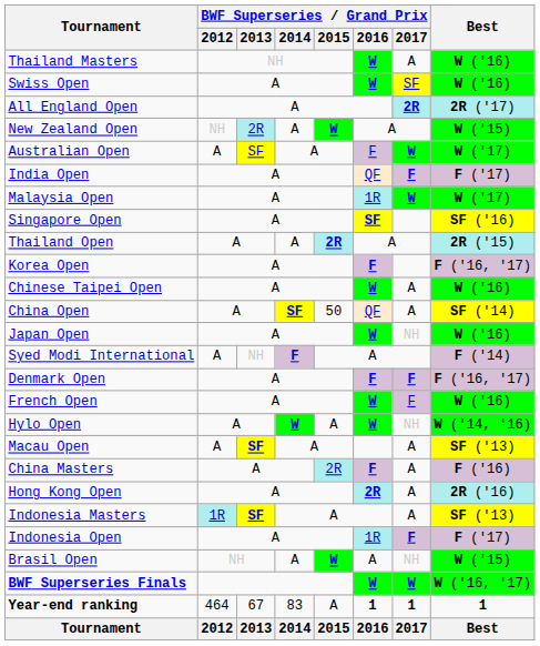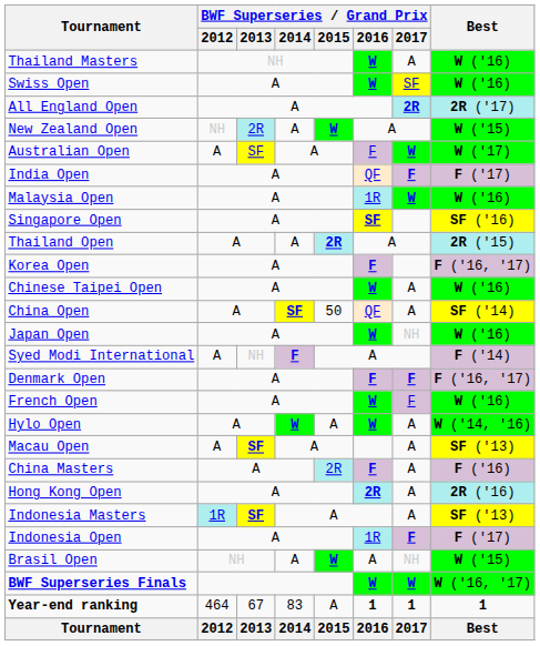 <table class="wikitable" style="font-size: 90%; text-align:center">
 <tr>
 <th rowspan="2">Tournament</th>
 <th colspan="6"><a href='#'>BWF Superseries</a> / <a href='#'>Grand Prix</a></th>
 <th rowspan="2">Best</th>
 </tr>
 <tr>
 <th>2012</th>
 <th>2013</th>
 <th>2014</th>
 <th>2015</th>
 <th>2016</th>
 <th>2017</th>
 </tr>
 <tr>
 <td align=left><a href='#'>Thailand Masters</a></td>
 <td colspan="4" style=color:#ccc>NH</td>
 <td bgcolor=00FF00><a href='#'><strong>W</strong></a></td>
 <td>A</td>
 <td bgcolor=00FF00><strong>W</strong> ('16)</td>
 </tr>
 <tr>
 <td align=left><a href='#'>Swiss Open</a></td>
 <td colspan="4">A</td>
 <td bgcolor=00FF00><a href='#'><strong>W</strong></a></td>
 <td bgcolor=FFFF00><a href='#'>SF</a></td>
 <td bgcolor=00FF00><strong>W</strong> ('16)</td>
 </tr>
 <tr>
 <td align=left><a href='#'>All England Open</a></td>
 <td colspan="5">A</td>
 <td bgcolor=AFEEEE><strong><a href='#'>2R</a></strong></td>
 <td bgcolor=AFEEEE><strong>2R</strong> ('17)</td>
 </tr>
 <tr>
 <td align=left><a href='#'>New Zealand Open</a></td>
 <td style=color:#ccc>NH</td>
 <td bgcolor=AFEEEE><a href='#'>2R</a></td>
 <td>A</td>
 <td bgcolor=00FF00><a href='#'><strong>W</strong></a></td>
 <td colspan="2">A</td>
 <td bgcolor=00FF00><strong>W</strong> ('15)</td>
 </tr>
 <tr>
 <td align=left><a href='#'>Australian Open</a></td>
 <td>A</td>
 <td bgcolor=FFFF00><a href='#'>SF</a></td>
 <td colspan="2">A</td>
 <td bgcolor=D8BFD8><a href='#'>F</a></td>
 <td bgcolor=00FF00><a href='#'><strong>W</strong></a></td>
 <td bgcolor=00FF00><strong>W</strong> ('17)</td>
 </tr>
 <tr>
 <td align=left><a href='#'>India Open</a></td>
 <td colspan="4">A</td>
 <td bgcolor=FFEBCD><a href='#'>QF</a></td>
 <td bgcolor=D8BFD8><a href='#'><strong>F</strong></a></td>
 <td bgcolor=D8BFD8><strong>F</strong> ('17)</td>
 </tr>
 <tr>
 <td align=left><a href='#'>Malaysia Open</a></td>
 <td colspan="4">A</td>
 <td bgcolor=AFEEEE><a href='#'>1R</a></td>
 <td bgcolor=00FF00><a href='#'><strong>W</strong></a></td>
-<td bgcolor=00FF00><strong>W</strong> ('17)</td>
+<td bgcolor=00FF00><strong>W</strong> ('16)</td>
 </tr>
 <tr>
 <td align=left><a href='#'>Singapore Open</a></td>
 <td colspan="4">A</td>
 <td bgcolor=FFFF00><a href='#'><strong>SF</strong></a></td>
 <td><a href='#'></a></td>
 <td bgcolor=FFFF00><strong>SF</strong> ('16)</td>
 </tr>
 <tr>
 <td align=left><a href='#'>Thailand Open</a></td>
 <td colspan="2">A</td>
 <td>A</td>
 <td bgcolor=AFEEEE><strong><a href='#'>2R</a></strong></td>
 <td colspan="2">A</td>
 <td bgcolor=AFEEEE><strong>2R</strong> ('15)</td>
 </tr>
 <tr>
 <td align=left><a href='#'>Korea Open</a></td>
 <td colspan="4">A</td>
 <td bgcolor=D8BFD8><a href='#'><strong>F</strong></a></td>
 <td><a href='#'></a></td>
 <td bgcolor=D8BFD8><strong>F</strong> ('16, '17)</td>
 </tr>
 <tr>
 <td align=left><a href='#'>Chinese Taipei Open</a></td>
 <td colspan="4">A</td>
 <td bgcolor=00FF00><a href='#'><strong>W</strong></a></td>
 <td>A</td>
 <td bgcolor=00FF00><strong>W</strong> ('16)</td>
 </tr>
 <tr>
 <td align=left><a href='#'>China Open</a></td>
 <td colspan="2">A</td>
 <td bgcolor=FFFF00><strong><a href='#'>SF</a></strong></td>
 <td>50</td>
 <td bgcolor=FFEBCD><a href='#'>QF</a></td>
 <td>A</td>
 <td bgcolor=FFFF00><strong>SF</strong> ('14)</td>
 </tr>
 <tr>
 <td align=left><a href='#'>Japan Open</a></td>
 <td colspan="4">A</td>
 <td bgcolor=00FF00><a href='#'><strong>W</strong></a></td>
 <td style=color:#ccc>NH</td>
 <td bgcolor=00FF00><strong>W</strong> ('16)</td>
 </tr>
 <tr>
 <td align=left><a href='#'>Syed Modi International</a></td>
 <td>A</td>
 <td style=color:#ccc>NH</td>
 <td bgcolor=D8BFD8><strong><a href='#'>F</a></strong></td>
 <td colspan="3">A</td>
 <td bgcolor=D8BFD8><strong>F</strong> ('14)</td>
 </tr>
 <tr>
 <td align=left><a href='#'>Denmark Open</a></td>
 <td colspan="4">A</td>
 <td bgcolor=D8BFD8><a href='#'><strong>F</strong></a></td>
 <td bgcolor=D8BFD8><a href='#'><strong>F</strong></a></td>
 <td bgcolor=D8BFD8><strong>F</strong> ('16, '17)</td>
 </tr>
 <tr>
 <td align=left><a href='#'>French Open</a></td>
 <td colspan="4">A</td>
 <td bgcolor=00FF00><a href='#'><strong>W</strong></a></td>
 <td bgcolor=D8BFD8><a href='#'>F</a></td>
 <td bgcolor=00FF00><strong>W</strong> ('16)</td>
 </tr>
 <tr>
 <td align=left><a href='#'>Hylo Open</a></td>
 <td colspan="2">A</td>
 <td bgcolor=00FF00><a href='#'><strong>W</strong></a></td>
 <td>A</td>
 <td bgcolor=00FF00><a href='#'><strong>W</strong></a></td>
-<td style=color:#ccc>NH</td>
+<td>A</td>
 <td bgcolor=00FF00><strong>W</strong> ('14, '16)</td>
 </tr>
 <tr>
 <td align=left><a href='#'>Macau Open</a></td>
 <td>A</td>
 <td bgcolor=FFFF00><a href='#'><strong>SF</strong></a></td>
 <td colspan="2">A</td>
 <td><a href='#'></a></td>
 <td>A</td>
 <td bgcolor=FFFF00><strong>SF</strong> ('13)</td>
 </tr>
 <tr>
 <td align=left><a href='#'>China Masters</a></td>
 <td colspan="3">A</td>
 <td bgcolor=AFEEEE><a href='#'>2R</a></td>
 <td bgcolor=D8BFD8><a href='#'><strong>F</strong></a></td>
 <td>A</td>
 <td bgcolor=D8BFD8><strong>F</strong> ('16)</td>
 </tr>
 <tr>
 <td align=left><a href='#'>Hong Kong Open</a></td>
 <td colspan="4">A</td>
 <td bgcolor=AFEEEE><strong><a href='#'>2R</a></strong></td>
 <td>A</td>
 <td bgcolor=AFEEEE><strong>2R</strong> ('16)</td>
 </tr>
 <tr>
 <td align=left><a href='#'>Indonesia Masters</a></td>
 <td bgcolor=AFEEEE><a href='#'>1R</a></td>
 <td bgcolor=FFFF00><a href='#'><strong>SF</strong></a></td>
 <td colspan="3">A</td>
 <td>A</td>
 <td bgcolor=FFFF00><strong>SF</strong> ('13)</td>
 </tr>
 <tr>
 <td align=left><a href='#'>Indonesia Open</a></td>
 <td colspan="4">A</td>
 <td bgcolor=AFEEEE><a href='#'>1R</a></td>
 <td bgcolor=D8BFD8><strong><a href='#'>F</a></strong></td>
 <td bgcolor=D8BFD8><strong>F</strong> ('17)</td>
 </tr>
 <tr>
 <td align=left><a href='#'>Brasil Open</a></td>
 <td colspan="2" style=color:#ccc>NH</td>
 <td>A</td>
 <td bgcolor=00FF00><a href='#'><strong>W</strong></a></td>
 <td>A</td>
 <td style=color:#ccc>NH</td>
 <td bgcolor=00FF00><strong>W</strong> ('15)</td>
 </tr>
 <tr>
 <td align=left><strong><a href='#'>BWF Superseries Finals</a></strong></td>
 <td colspan="4"></td>
 <td bgcolor=00FF00><a href='#'><strong>W</strong></a></td>
 <td bgcolor=00FF00><a href='#'><strong>W</strong></a></td>
 <td bgcolor=00FF00><strong>W</strong> ('16, '17)</td>
 </tr>
 <tr>
 <td align=left><strong>Year-end ranking</strong></td>
 <td>464</td>
 <td>67</td>
 <td>83</td>
 <td>A</td>
 <td><strong>1</strong></td>
 <td><strong>1</strong></td>
 <td><strong>1</strong></td>
 </tr>
 <tr>
 <th>Tournament</th>
 <th>2012</th>
 <th>2013</th>
 <th>2014</th>
 <th>2015</th>
 <th>2016</th>
 <th>2017</th>
 <th>Best</th>
 </tr>
 </table>
